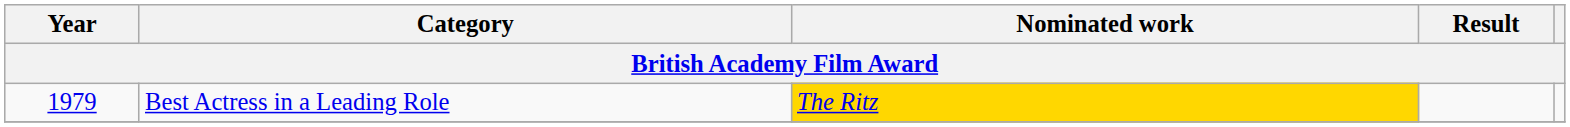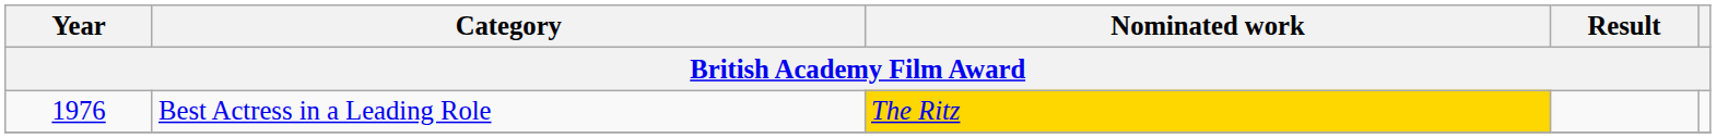 <table class=wikitable>
 <tr>
 <th scope="col" style="width:5em;">Year</th>
 <th scope="col" style="width:26em;">Category</th>
 <th scope="col" style="width:25em;">Nominated work</th>
 <th scope="col" style="width:5em;">Result</th>
 <th></th>
 </tr>
 <tr>
 <th colspan=5><a href='#'>British Academy Film Award</a></th>
 </tr>
 <tr>
-<td style="text-align:center;"><a href='#'>1979</a></td>
+<td style="text-align:center;"><a href='#'>1976</a></td>
 <td><a href='#'>Best Actress in a Leading Role</a></td>
 <td style="background: gold;"><em><a href='#'>The Ritz</a></em></td>
 <td></td>
 <td style="text-align:center;"></td>
 </tr>
 <tr>
 </tr>
 </table>
